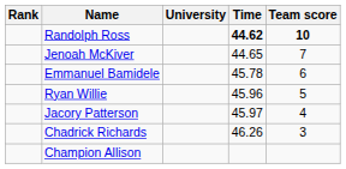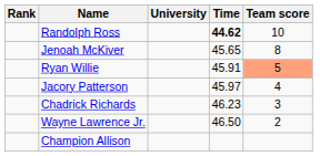 <table class="wikitable sortable" style="text-align:center">
 <tr>
 <th>Rank</th>
 <th>Name</th>
 <th>University</th>
 <th>Time</th>
 <th>Team score</th>
 </tr>
 <tr>
 <td></td>
 <td align=left> <a href='#'>Randolph Ross</a></td>
 <td></td>
 <td><strong>44.62</strong></td>
-<td><strong>10</strong></td>
+<td>10</td>
 </tr>
 <tr>
 <td></td>
 <td align=left> <a href='#'>Jenoah McKiver</a></td>
 <td></td>
-<td>44.65</td>
-<td>7</td>
-</tr>
-<tr>
-<td></td>
-<td align=left> <a href='#'>Emmanuel Bamidele</a></td>
-<td></td>
-<td>45.78</td>
-<td>6</td>
+<td>45.65</td>
+<td>8</td>
 </tr>
 <tr>
 <td></td>
 <td align=left> <a href='#'>Ryan Willie</a></td>
 <td></td>
-<td>45.96</td>
-<td>5</td>
+<td>45.91</td>
+<td style="background: lightsalmon;">5</td>
 </tr>
 <tr>
 <td></td>
 <td align=left> <a href='#'>Jacory Patterson</a></td>
 <td></td>
 <td>45.97</td>
 <td>4</td>
 </tr>
 <tr>
 <td></td>
 <td align=left> <a href='#'>Chadrick Richards</a></td>
 <td></td>
-<td>46.26</td>
+<td>46.23</td>
 <td>3</td>
+</tr>
+<tr>
+<td></td>
+<td align=left> <a href='#'>Wayne Lawrence Jr.</a></td>
+<td></td>
+<td>46.50</td>
+<td>2</td>
 </tr>
 <tr>
 <td></td>
 <td align=left> <a href='#'>Champion Allison</a></td>
 <td></td>
 <td></td>
 <td></td>
 </tr>
 </table>
